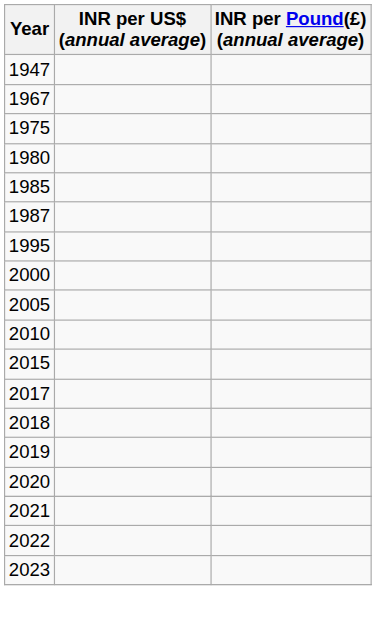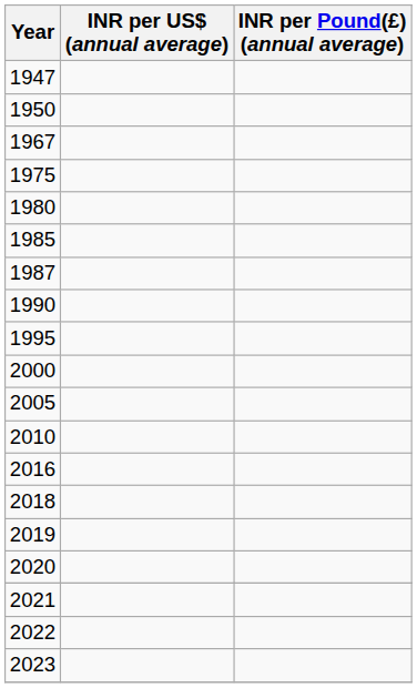 <table class="wikitable floatleft" style="text-align: center; ">
 <tr>
 <th>Year</th>
 <th>INR per US$<br>(<em>annual average</em>)</th>
 <th>INR per <a href='#'>Pound</a>(£)<br>(<em>annual average</em>)</th>
 </tr>
 <tr>
 <td>1947</td>
+<td></td>
+<td></td>
+</tr>
+<tr>
+<td>1950</td>
 <td></td>
 <td></td>
 </tr>
 <tr>
 <td>1967</td>
 <td></td>
 <td></td>
 </tr>
 <tr>
 <td>1975</td>
 <td></td>
 <td></td>
 </tr>
 <tr>
 <td>1980</td>
 <td></td>
 <td></td>
 </tr>
 <tr>
 <td>1985</td>
 <td></td>
 <td></td>
 </tr>
 <tr>
 <td>1987</td>
 <td></td>
 <td></td>
 </tr>
 <tr>
+<td>1990</td>
+<td></td>
+<td></td>
+</tr>
+<tr>
 <td>1995</td>
 <td></td>
 <td></td>
 </tr>
 <tr>
 <td>2000</td>
 <td></td>
 <td></td>
 </tr>
 <tr>
 <td>2005</td>
 <td></td>
 <td></td>
 </tr>
 <tr>
 <td>2010</td>
 <td></td>
 <td></td>
 </tr>
 <tr>
-<td>2015</td>
-<td></td>
-<td></td>
-</tr>
-<tr>
-<td>2017</td>
+<td>2016</td>
 <td></td>
 <td></td>
 </tr>
 <tr>
 <td>2018</td>
 <td></td>
 <td></td>
 </tr>
 <tr>
 <td>2019</td>
 <td></td>
 <td></td>
 </tr>
 <tr>
 <td>2020</td>
 <td></td>
 <td></td>
 </tr>
 <tr>
 </tr>
 <tr>
 <td>2021</td>
 <td></td>
 <td></td>
 </tr>
 <tr>
 <td>2022</td>
 <td></td>
 <td></td>
 </tr>
 <tr>
 <td>2023</td>
 <td></td>
 <td></td>
 </tr>
 <tr>
 </tr>
 </table>
